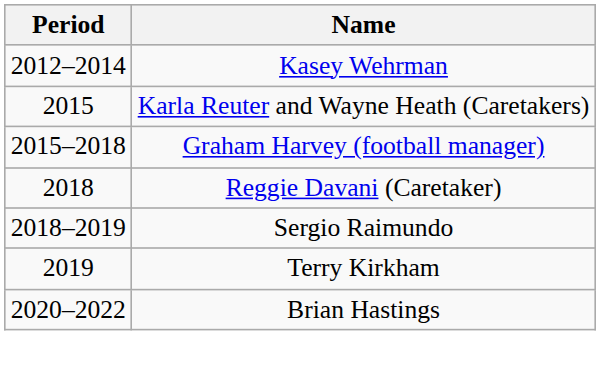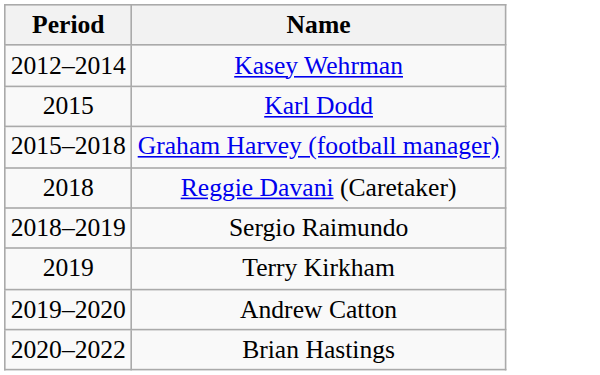 <table class="wikitable" style="text-align: center">
 <tr>
 <th>Period</th>
 <th>Name</th>
 </tr>
 <tr>
 <td>2012–2014</td>
 <td><a href='#'>Kasey Wehrman</a></td>
 </tr>
 <tr>
 <td>2015</td>
-<td><a href='#'>Karla Reuter</a> and Wayne Heath (Caretakers)</td>
+<td><a href='#'>Karl Dodd</a></td>
 </tr>
 <tr>
 <td>2015–2018</td>
 <td><a href='#'>Graham Harvey (football manager)</a></td>
 </tr>
 <tr>
 <td>2018</td>
 <td><a href='#'>Reggie Davani</a> (Caretaker)</td>
 </tr>
 <tr>
 <td>2018–2019</td>
 <td>Sergio Raimundo</td>
 </tr>
 <tr>
 <td>2019</td>
 <td>Terry Kirkham</td>
 </tr>
 <tr>
+<td>2019–2020</td>
+<td>Andrew Catton</td>
+</tr>
+<tr>
 <td>2020–2022</td>
 <td>Brian Hastings</td>
 </tr>
 </table>
